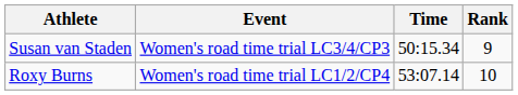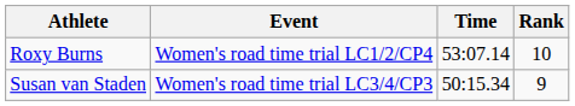 <table class=wikitable style="font-size:90%">
 <tr>
 <th>Athlete</th>
 <th>Event</th>
 <th>Time</th>
 <th>Rank</th>
 </tr>
 <tr>
+<td><a href='#'>Roxy Burns</a></td>
+<td><a href='#'>Women's road time trial LC1/2/CP4</a></td>
+<td style="text-align:center;">53:07.14</td>
+<td style="text-align:center;">10</td>
+</tr>
+<tr>
 <td><a href='#'>Susan van Staden</a></td>
 <td><a href='#'>Women's road time trial LC3/4/CP3</a></td>
 <td style="text-align:center;">50:15.34</td>
 <td style="text-align:center;">9</td>
 </tr>
-<tr>
-<td><a href='#'>Roxy Burns</a></td>
-<td><a href='#'>Women's road time trial LC1/2/CP4</a></td>
-<td style="text-align:center;">53:07.14</td>
-<td style="text-align:center;">10</td>
-</tr>
 </table>
